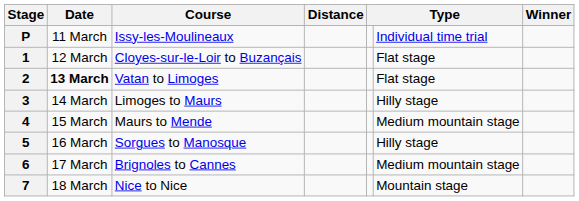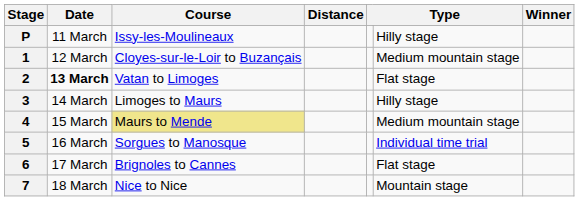 <table class="wikitable">
 <tr>
 <th scope="col">Stage</th>
 <th scope="col">Date</th>
 <th scope="col">Course</th>
 <th scope="col">Distance</th>
 <th scope="col" colspan="2">Type</th>
 <th scope=col>Winner</th>
 </tr>
 <tr>
 <th scope="row" style="text-align:center;">P</th>
 <td style="text-align:center;">11 March</td>
 <td><a href='#'>Issy-les-Moulineaux</a></td>
 <td style="text-align:center;"></td>
 <td></td>
-<td><a href='#'>Individual time trial</a></td>
+<td>Hilly stage</td>
 <td></td>
 </tr>
 <tr>
 <th scope="row" style="text-align:center;">1</th>
 <td style="text-align:center;">12 March</td>
 <td><a href='#'>Cloyes-sur-le-Loir</a> to <a href='#'>Buzançais</a></td>
 <td style="text-align:center;"></td>
 <td></td>
-<td>Flat stage</td>
+<td>Medium mountain stage</td>
 <td></td>
 </tr>
 <tr>
 <th scope="row" style="text-align:center;">2</th>
 <td style="text-align:center;"><strong>13 March</strong></td>
 <td><a href='#'>Vatan</a> to <a href='#'>Limoges</a></td>
 <td style="text-align:center;"></td>
 <td></td>
 <td>Flat stage</td>
 <td></td>
 </tr>
 <tr>
 <th scope="row" style="text-align:center;">3</th>
 <td style="text-align:center;">14 March</td>
 <td>Limoges to <a href='#'>Maurs</a></td>
 <td style="text-align:center;"></td>
 <td></td>
 <td>Hilly stage</td>
 <td></td>
 </tr>
 <tr>
 <th scope="row" style="text-align:center;">4</th>
 <td style="text-align:center;">15 March</td>
-<td>Maurs to <a href='#'>Mende</a></td>
+<td style="background: khaki;">Maurs to <a href='#'>Mende</a></td>
 <td style="text-align:center;"></td>
 <td></td>
 <td>Medium mountain stage</td>
 <td></td>
 </tr>
 <tr>
 <th scope="row" style="text-align:center;">5</th>
 <td style="text-align:center;">16 March</td>
 <td><a href='#'>Sorgues</a> to <a href='#'>Manosque</a></td>
 <td style="text-align:center;"></td>
 <td></td>
-<td>Hilly stage</td>
+<td><a href='#'>Individual time trial</a></td>
 <td></td>
 </tr>
 <tr>
 <th scope="row" style="text-align:center;">6</th>
 <td style="text-align:center;">17 March</td>
 <td><a href='#'>Brignoles</a> to <a href='#'>Cannes</a></td>
 <td style="text-align:center;"></td>
 <td></td>
-<td>Medium mountain stage</td>
+<td>Flat stage</td>
 <td></td>
 </tr>
 <tr>
 <th scope="row" style="text-align:center;">7</th>
 <td style="text-align:center;">18 March</td>
 <td><a href='#'>Nice</a> to Nice</td>
 <td style="text-align:center;"></td>
 <td></td>
 <td>Mountain stage</td>
 <td></td>
 </tr>
 </table>
